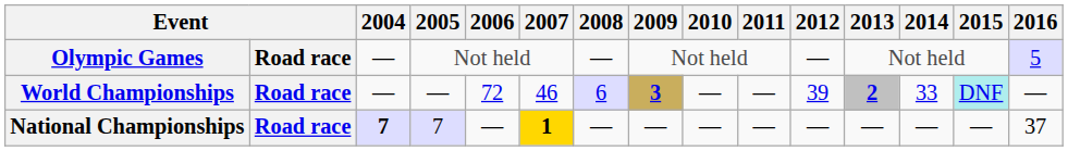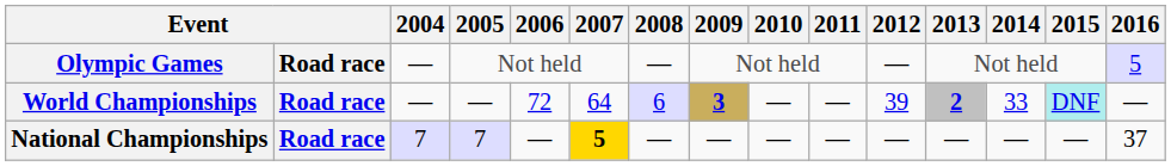 <table class="wikitable plainrowheaders">
 <tr>
 <th colspan="2" scope="col">Event</th>
 <th scope="col">2004</th>
 <th scope="col">2005</th>
 <th scope="col">2006</th>
 <th scope="col">2007</th>
 <th scope="col">2008</th>
 <th scope="col">2009</th>
 <th scope="col">2010</th>
 <th scope="col">2011</th>
 <th scope="col">2012</th>
 <th scope="col">2013</th>
 <th scope="col">2014</th>
 <th scope="col">2015</th>
 <th scope="col">2016</th>
 </tr>
 <tr style="text-align:center;">
 <th scope="row"> <a href='#'>Olympic Games</a></th>
 <th scope="row">Road race</th>
 <td>—</td>
 <td style="color:#4d4d4d;" colspan=3>Not held</td>
 <td>—</td>
 <td style="color:#4d4d4d;" colspan=3>Not held</td>
 <td>—</td>
 <td style="color:#4d4d4d;" colspan=3>Not held</td>
 <td style="background:#ddf;"><a href='#'>5</a></td>
 </tr>
 <tr style="text-align:center;">
 <th scope="row"> <a href='#'>World Championships</a></th>
 <th scope="row"><a href='#'>Road race</a></th>
 <td>—</td>
 <td>—</td>
 <td><a href='#'>72</a></td>
-<td><a href='#'>46</a></td>
+<td><a href='#'>64</a></td>
 <td style="background:#ddf;"><a href='#'>6</a></td>
 <td style="background:#C9AE5D;"><a href='#'><strong>3</strong></a></td>
 <td>—</td>
 <td>—</td>
 <td><a href='#'>39</a></td>
 <td style="background:silver;"><a href='#'><strong>2</strong></a></td>
 <td><a href='#'>33</a></td>
 <td style="background: paleturquoise;"><a href='#'>DNF</a></td>
 <td>—</td>
 </tr>
 <tr style="text-align:center;">
 <th scope="row"> National Championships</th>
 <th scope="row"><a href='#'>Road race</a></th>
-<td style="background:#ddf;"><strong>7</strong></td>
+<td style="background:#ddf;">7</td>
 <td style="background:#ddf;">7</td>
 <td>—</td>
-<td style="background:gold;"><strong>1</strong></td>
+<td style="background:gold;"><strong>5</strong></td>
 <td>—</td>
 <td>—</td>
 <td>—</td>
 <td>—</td>
 <td>—</td>
 <td>—</td>
 <td>—</td>
 <td>—</td>
 <td>37</td>
 </tr>
 </table>
